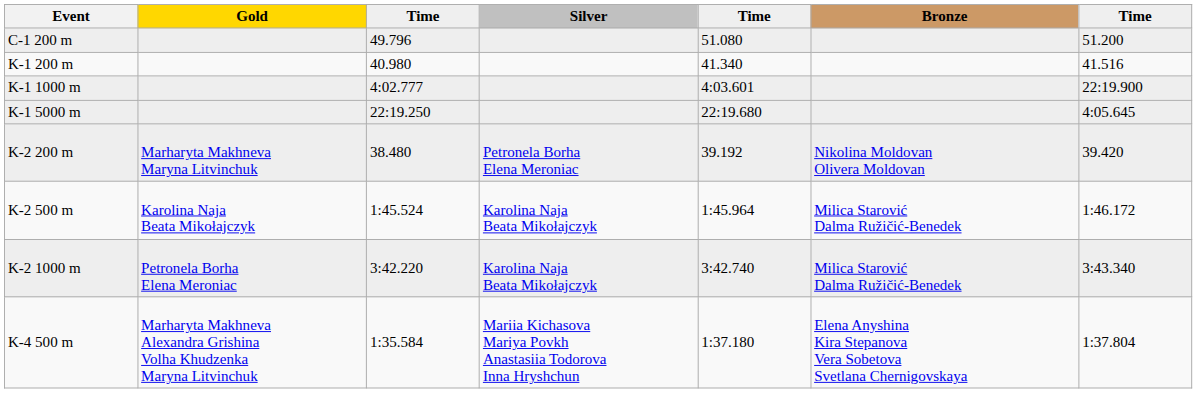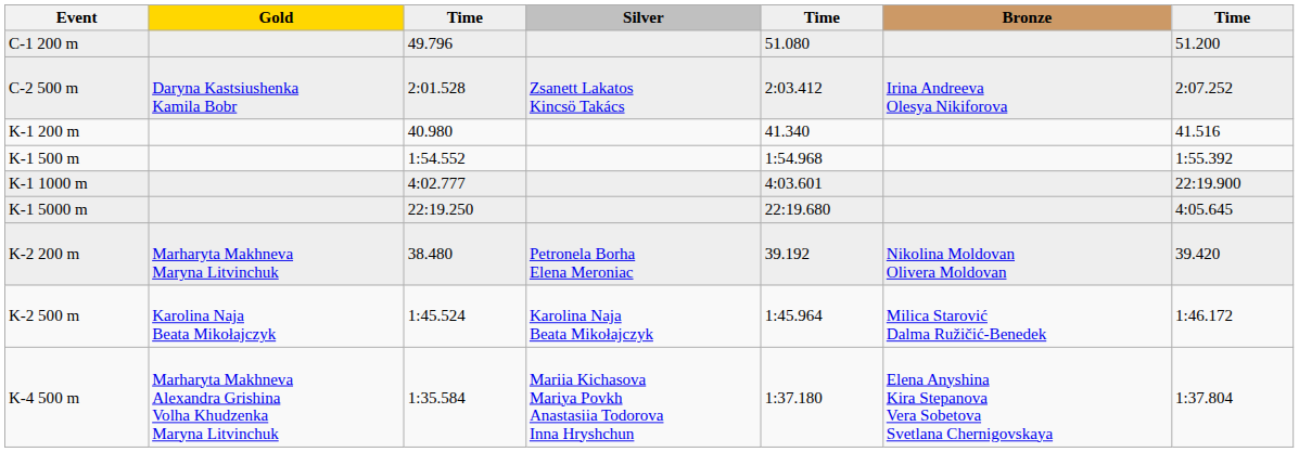 <table class="wikitable" width=100%>
 <tr>
 <th>Event</th>
 <td align=center bgcolor="gold"><strong>Gold</strong></td>
 <td align=center bgcolor="EFEFEF"><strong>Time</strong></td>
 <td align=center bgcolor="silver"><strong>Silver</strong></td>
 <td align=center bgcolor="EFEFEF"><strong>Time</strong></td>
 <td align=center bgcolor="CC9966"><strong>Bronze</strong></td>
 <td align=center bgcolor="EFEFEF"><strong>Time</strong></td>
 </tr>
 <tr style="background:#eee; width:100%;">
 <td>C-1 200 m</td>
 <td></td>
 <td>49.796</td>
 <td></td>
 <td>51.080</td>
 <td></td>
 <td>51.200</td>
 </tr>
+<tr style="background:#eee; width:100%;">
+<td>C-2 500 m</td>
+<td><br><a href='#'>Daryna Kastsiushenka</a><br><a href='#'>Kamila Bobr</a></td>
+<td>2:01.528</td>
+<td><br><a href='#'>Zsanett Lakatos</a><br><a href='#'>Kincsö Takács</a></td>
+<td>2:03.412</td>
+<td><br><a href='#'>Irina Andreeva</a><br><a href='#'>Olesya Nikiforova</a></td>
+<td>2:07.252</td>
+</tr>
 <tr>
 <td>K-1 200 m </td>
 <td></td>
 <td>40.980</td>
 <td></td>
 <td>41.340</td>
 <td></td>
 <td>41.516</td>
+</tr>
+<tr>
+<td>K-1 500 m </td>
+<td></td>
+<td>1:54.552</td>
+<td></td>
+<td>1:54.968</td>
+<td></td>
+<td>1:55.392</td>
 </tr>
 <tr style="background:#eee; width:100%;">
 <td>K-1 1000 m</td>
 <td></td>
 <td>4:02.777</td>
 <td></td>
 <td>4:03.601</td>
 <td></td>
 <td>22:19.900</td>
 </tr>
 <tr style="background:#eee; width:100%;">
 <td>K-1 5000 m</td>
 <td></td>
 <td>22:19.250</td>
 <td></td>
 <td>22:19.680</td>
 <td></td>
 <td>4:05.645</td>
 </tr>
 <tr style="background:#eee; width:100%;">
 <td>K-2 200 m</td>
 <td><br><a href='#'>Marharyta Makhneva</a><br><a href='#'>Maryna Litvinchuk</a></td>
 <td>38.480</td>
 <td><br><a href='#'>Petronela Borha</a><br><a href='#'>Elena Meroniac</a></td>
 <td>39.192</td>
 <td><br><a href='#'>Nikolina Moldovan</a><br><a href='#'>Olivera Moldovan</a></td>
 <td>39.420</td>
 </tr>
 <tr>
 <td>K-2 500 m </td>
 <td><br><a href='#'>Karolina Naja</a><br><a href='#'>Beata Mikołajczyk</a></td>
 <td>1:45.524</td>
 <td><br><a href='#'>Karolina Naja</a><br><a href='#'>Beata Mikołajczyk</a></td>
 <td>1:45.964</td>
 <td><br><a href='#'>Milica Starović</a><br><a href='#'>Dalma Ružičić-Benedek</a></td>
 <td>1:46.172</td>
 </tr>
-<tr style="background:#eee; width:100%;">
-<td>K-2 1000 m</td>
-<td><br><a href='#'>Petronela Borha</a><br><a href='#'>Elena Meroniac</a></td>
-<td>3:42.220</td>
-<td><br><a href='#'>Karolina Naja</a><br><a href='#'>Beata Mikołajczyk</a></td>
-<td>3:42.740</td>
-<td><br><a href='#'>Milica Starović</a><br><a href='#'>Dalma Ružičić-Benedek</a></td>
-<td>3:43.340</td>
-</tr>
 <tr>
 <td>K-4 500 m </td>
 <td><br><a href='#'>Marharyta Makhneva</a><br><a href='#'>Alexandra Grishina</a><br><a href='#'>Volha Khudzenka</a><br><a href='#'>Maryna Litvinchuk</a></td>
 <td>1:35.584</td>
 <td><br><a href='#'>Mariia Kichasova</a><br><a href='#'>Mariya Povkh</a><br><a href='#'>Anastasiia Todorova</a><br><a href='#'>Inna Hryshchun</a></td>
 <td>1:37.180</td>
 <td><br><a href='#'>Elena Anyshina</a><br><a href='#'>Kira Stepanova</a><br><a href='#'>Vera Sobetova</a><br><a href='#'>Svetlana Chernigovskaya</a></td>
 <td>1:37.804</td>
 </tr>
 </table>
